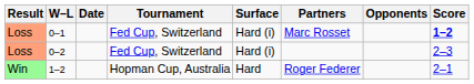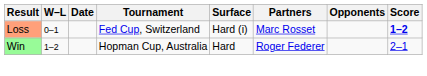 <table class="sortable wikitable">
 <tr>
 <th>Result</th>
 <th class="unsortable">W–L</th>
 <th>Date</th>
 <th>Tournament</th>
 <th>Surface</th>
 <th>Partners</th>
 <th>Opponents</th>
 <th>Score</th>
 </tr>
 <tr>
 <td bgcolor=FFA07A>Loss</td>
 <td><small>0–1</small></td>
 <td><a href='#'></a></td>
 <td><a href='#'>Fed Cup</a>, Switzerland</td>
 <td>Hard (i)</td>
 <td> <a href='#'>Marc Rosset</a></td>
 <td></td>
 <td><strong><a href='#'>1–2</a></strong></td>
 </tr>
 <tr>
-<td bgcolor=FFA07A>Loss</td>
-<td><small>0–2</small></td>
-<td><a href='#'></a></td>
-<td><a href='#'>Fed Cup</a>, Switzerland</td>
-<td>Hard (i)</td>
-<td></td>
-<td><br></td>
-<td><a href='#'>2–3</a></td>
-</tr>
-<tr>
 <td bgcolor=98FB98>Win</td>
 <td><small>1–2</small></td>
 <td><a href='#'></a></td>
 <td>Hopman Cup, Australia</td>
 <td>Hard</td>
 <td> <a href='#'>Roger Federer</a></td>
 <td></td>
 <td><a href='#'>2–1</a></td>
 </tr>
 </table>
